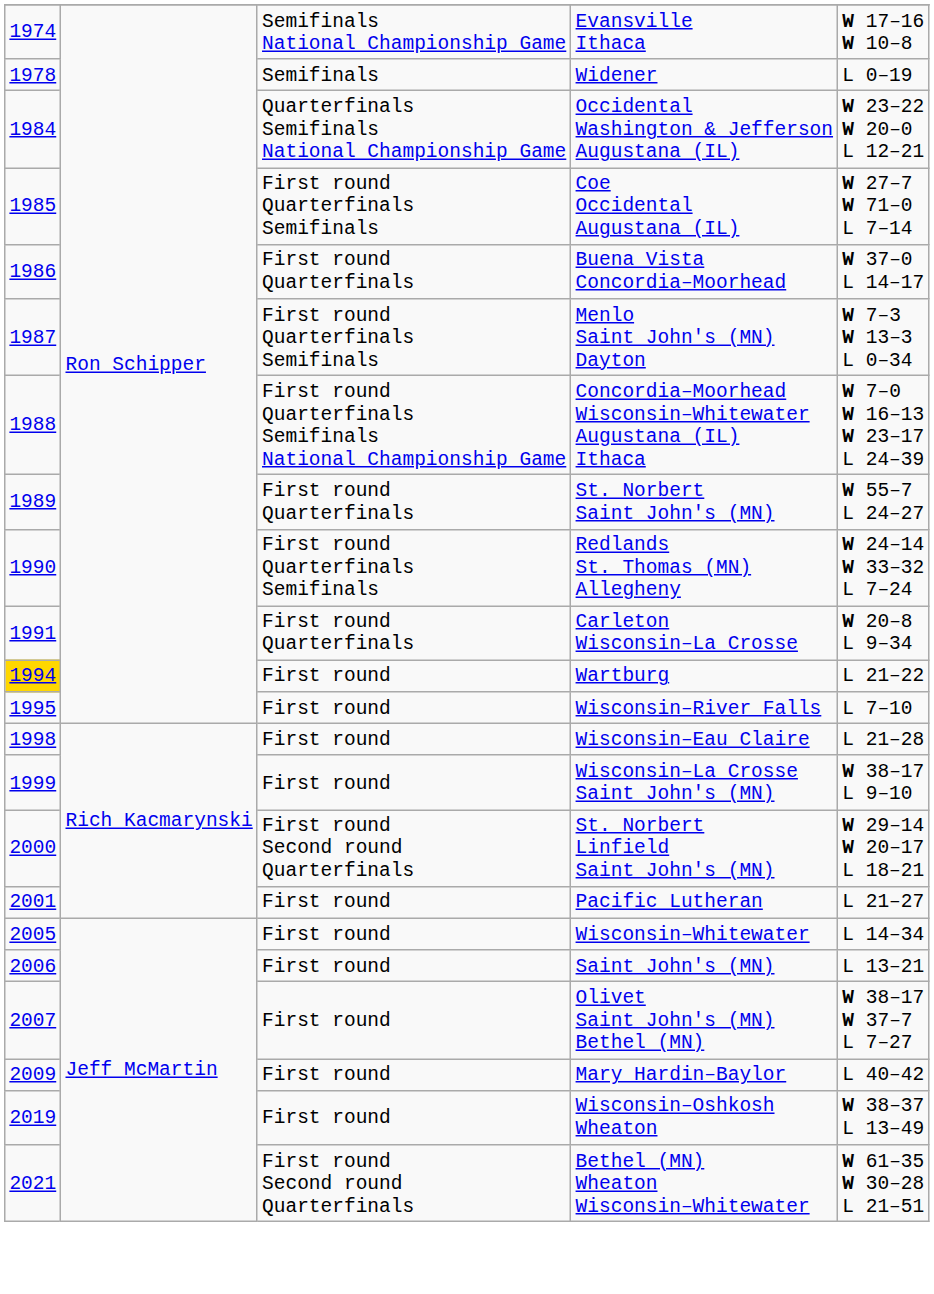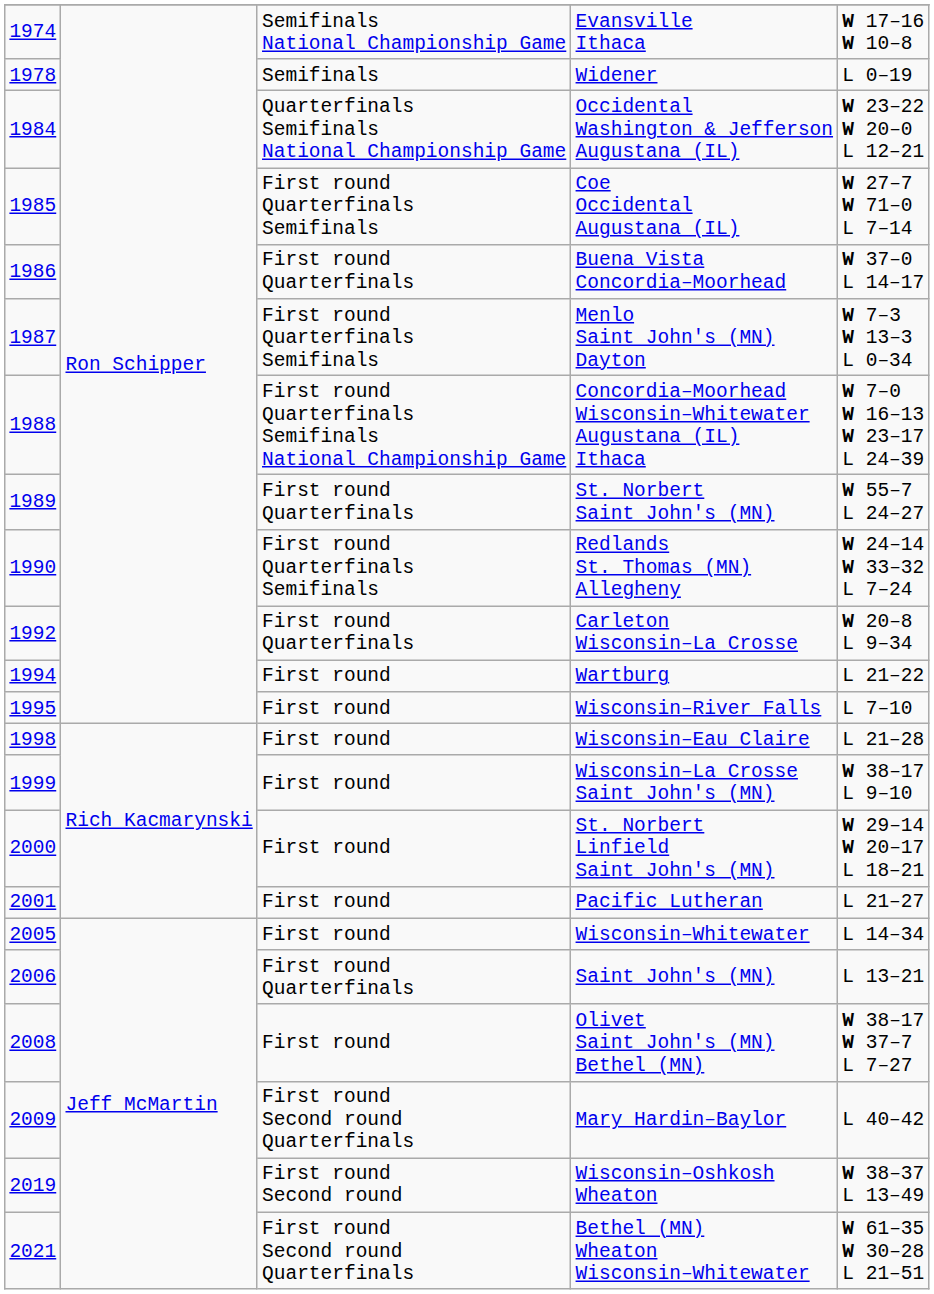 <table class="wikitable">
 <tr>
 </tr>
 <tr>
 <td><a href='#'>1974</a></td>
 <td rowspan=12><a href='#'>Ron Schipper</a></td>
 <td>Semifinals<br><a href='#'>National Championship Game</a></td>
 <td><a href='#'>Evansville</a><br><a href='#'>Ithaca</a></td>
 <td><strong>W</strong> 17–16<br><strong>W</strong> 10–8</td>
 </tr>
 <tr>
 <td><a href='#'>1978</a></td>
 <td>Semifinals</td>
 <td><a href='#'>Widener</a></td>
 <td>L 0–19</td>
 </tr>
 <tr>
 <td><a href='#'>1984</a></td>
 <td>Quarterfinals<br>Semifinals<br><a href='#'>National Championship Game</a></td>
 <td><a href='#'>Occidental</a><br><a href='#'>Washington & Jefferson</a><br><a href='#'>Augustana (IL)</a></td>
 <td><strong>W</strong> 23–22<br><strong>W</strong> 20–0<br>L 12–21</td>
 </tr>
 <tr>
 <td><a href='#'>1985</a></td>
 <td>First round<br>Quarterfinals<br>Semifinals</td>
 <td><a href='#'>Coe</a><br><a href='#'>Occidental</a><br><a href='#'>Augustana (IL)</a></td>
 <td><strong>W</strong> 27–7<br><strong>W</strong> 71–0<br>L 7–14</td>
 </tr>
 <tr>
 <td><a href='#'>1986</a></td>
 <td>First round<br>Quarterfinals</td>
 <td><a href='#'>Buena Vista</a><br><a href='#'>Concordia–Moorhead</a></td>
 <td><strong>W</strong> 37–0<br>L 14–17</td>
 </tr>
 <tr>
 <td><a href='#'>1987</a></td>
 <td>First round<br>Quarterfinals<br>Semifinals</td>
 <td><a href='#'>Menlo</a><br><a href='#'>Saint John's (MN)</a><br><a href='#'>Dayton</a></td>
 <td><strong>W</strong> 7–3<br><strong>W</strong> 13–3<br>L 0–34</td>
 </tr>
 <tr>
 <td><a href='#'>1988</a></td>
 <td>First round<br>Quarterfinals<br>Semifinals<br><a href='#'>National Championship Game</a></td>
 <td><a href='#'>Concordia–Moorhead</a><br><a href='#'>Wisconsin–Whitewater</a><br><a href='#'>Augustana (IL)</a><br><a href='#'>Ithaca</a></td>
 <td><strong>W</strong> 7–0<br><strong>W</strong> 16–13<br><strong>W</strong> 23–17<br>L 24–39</td>
 </tr>
 <tr>
 <td><a href='#'>1989</a></td>
 <td>First round<br>Quarterfinals</td>
 <td><a href='#'>St. Norbert</a><br><a href='#'>Saint John's (MN)</a></td>
 <td><strong>W</strong> 55–7<br>L 24–27</td>
 </tr>
 <tr>
 <td><a href='#'>1990</a></td>
 <td>First round<br>Quarterfinals<br>Semifinals</td>
 <td><a href='#'>Redlands</a><br><a href='#'>St. Thomas (MN)</a><br><a href='#'>Allegheny</a></td>
 <td><strong>W</strong> 24–14<br><strong>W</strong> 33–32<br>L 7–24</td>
 </tr>
 <tr>
-<td><a href='#'>1991</a></td>
+<td><a href='#'>1992</a></td>
 <td>First round<br>Quarterfinals</td>
 <td><a href='#'>Carleton</a><br><a href='#'>Wisconsin–La Crosse</a></td>
 <td><strong>W</strong> 20–8<br>L 9–34</td>
 </tr>
 <tr>
-<td style="background: gold;"><a href='#'>1994</a></td>
+<td><a href='#'>1994</a></td>
 <td>First round</td>
 <td><a href='#'>Wartburg</a></td>
 <td>L 21–22</td>
 </tr>
 <tr>
 <td><a href='#'>1995</a></td>
 <td>First round</td>
 <td><a href='#'>Wisconsin–River Falls</a></td>
 <td>L 7–10</td>
 </tr>
 <tr>
 <td><a href='#'>1998</a></td>
 <td rowspan=4><a href='#'>Rich Kacmarynski</a></td>
 <td>First round</td>
 <td><a href='#'>Wisconsin–Eau Claire</a></td>
 <td>L 21–28</td>
 </tr>
 <tr>
 <td><a href='#'>1999</a></td>
 <td>First round</td>
 <td><a href='#'>Wisconsin–La Crosse</a><br><a href='#'>Saint John's (MN)</a></td>
 <td><strong>W</strong> 38–17<br>L 9–10</td>
 </tr>
 <tr>
 <td><a href='#'>2000</a></td>
-<td>First round<br>Second round<br>Quarterfinals</td>
+<td>First round</td>
 <td><a href='#'>St. Norbert</a><br><a href='#'>Linfield</a><br><a href='#'>Saint John's (MN)</a></td>
 <td><strong>W</strong> 29–14<br><strong>W</strong> 20–17<br>L 18–21</td>
 </tr>
 <tr>
 <td><a href='#'>2001</a></td>
 <td>First round</td>
 <td><a href='#'>Pacific Lutheran</a></td>
 <td>L 21–27</td>
 </tr>
 <tr>
 <td><a href='#'>2005</a></td>
 <td rowspan=6><a href='#'>Jeff McMartin</a></td>
 <td>First round</td>
 <td><a href='#'>Wisconsin–Whitewater</a></td>
 <td>L 14–34</td>
 </tr>
 <tr>
 <td><a href='#'>2006</a></td>
-<td>First round</td>
+<td>First round<br>Quarterfinals</td>
 <td><a href='#'>Saint John's (MN)</a></td>
 <td>L 13–21</td>
 </tr>
 <tr>
-<td><a href='#'>2007</a></td>
+<td><a href='#'>2008</a></td>
 <td>First round</td>
 <td><a href='#'>Olivet</a><br><a href='#'>Saint John's (MN)</a><br><a href='#'>Bethel (MN)</a></td>
 <td><strong>W</strong> 38–17<br><strong>W</strong> 37–7<br>L 7–27</td>
 </tr>
 <tr>
 <td><a href='#'>2009</a></td>
-<td>First round</td>
+<td>First round<br>Second round<br>Quarterfinals</td>
 <td><a href='#'>Mary Hardin–Baylor</a></td>
 <td>L 40–42</td>
 </tr>
 <tr>
 <td><a href='#'>2019</a></td>
-<td>First round</td>
+<td>First round<br>Second round</td>
 <td><a href='#'>Wisconsin–Oshkosh</a><br><a href='#'>Wheaton</a></td>
 <td><strong>W</strong> 38–37<br>L 13–49</td>
 </tr>
 <tr>
 <td><a href='#'>2021</a></td>
 <td>First round<br>Second round<br>Quarterfinals</td>
 <td><a href='#'>Bethel (MN)</a><br><a href='#'>Wheaton</a><br><a href='#'>Wisconsin–Whitewater</a></td>
 <td><strong>W</strong> 61–35<br><strong>W</strong> 30–28<br>L 21–51</td>
 </tr>
 </table>
